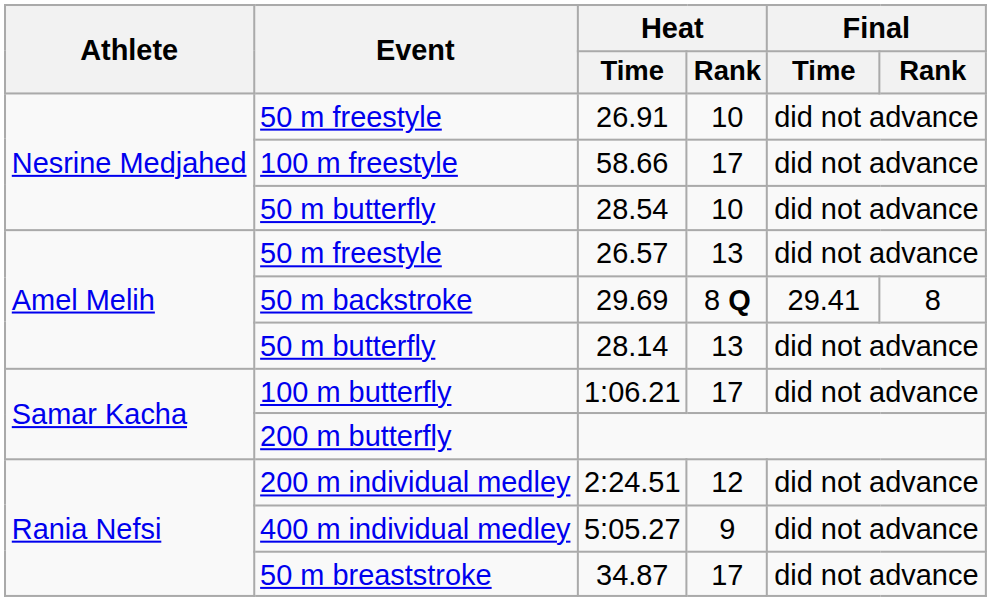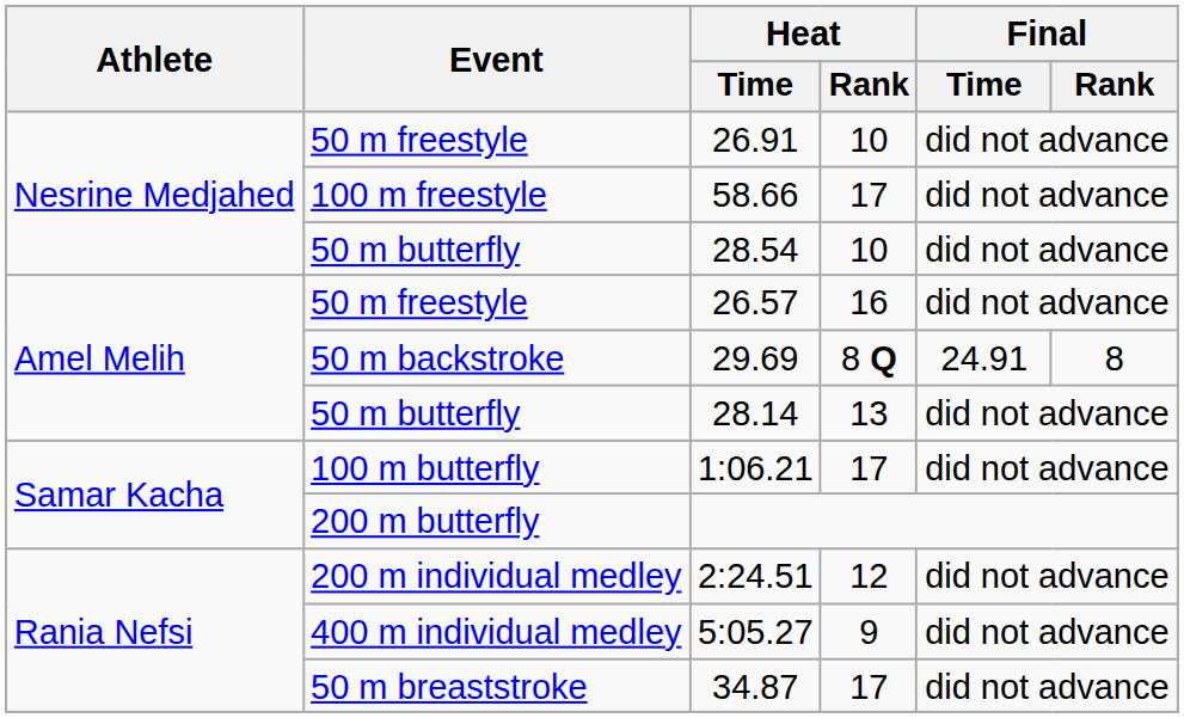 <table class=wikitable style="font-size:90%">
 <tr>
 <th rowspan="2">Athlete</th>
 <th rowspan="2">Event</th>
 <th colspan="2">Heat</th>
 <th colspan="2">Final</th>
 </tr>
 <tr style="font-size:95%">
 <th>Time</th>
 <th>Rank</th>
 <th>Time</th>
 <th>Rank</th>
 </tr>
 <tr align=center>
 <td align=left rowspan=3><a href='#'>Nesrine Medjahed</a></td>
 <td align=left><a href='#'>50 m freestyle</a></td>
 <td>26.91</td>
 <td>10</td>
 <td colspan=2>did not advance</td>
 </tr>
 <tr align=center>
 <td align=left><a href='#'>100 m freestyle</a></td>
 <td>58.66</td>
 <td>17</td>
 <td colspan=2>did not advance</td>
 </tr>
 <tr align=center>
 <td align=left><a href='#'>50 m butterfly</a></td>
 <td>28.54</td>
 <td>10</td>
 <td colspan=2>did not advance</td>
 </tr>
 <tr align=center>
 <td align=left rowspan=3><a href='#'>Amel Melih</a></td>
 <td align=left><a href='#'>50 m freestyle</a></td>
 <td>26.57</td>
-<td>13</td>
+<td>16</td>
 <td colspan=2>did not advance</td>
 </tr>
 <tr align=center>
 <td align=left><a href='#'>50 m backstroke</a></td>
 <td>29.69</td>
 <td>8 <strong>Q</strong></td>
-<td>29.41</td>
+<td>24.91</td>
 <td>8</td>
 </tr>
 <tr align=center>
 <td align=left><a href='#'>50 m butterfly</a></td>
 <td>28.14</td>
 <td>13</td>
 <td colspan=2>did not advance</td>
 </tr>
 <tr align=center>
 <td align=left rowspan=2><a href='#'>Samar Kacha</a></td>
 <td align=left><a href='#'>100 m butterfly</a></td>
 <td>1:06.21</td>
 <td>17</td>
 <td colspan=2>did not advance</td>
 </tr>
 <tr align=center>
 <td align=left><a href='#'>200 m butterfly</a></td>
 <td colspan=4></td>
 </tr>
 <tr align=center>
 <td align=left rowspan=3><a href='#'>Rania Nefsi</a></td>
 <td align=left><a href='#'>200 m individual medley</a></td>
 <td>2:24.51</td>
 <td>12</td>
 <td colspan=2>did not advance</td>
 </tr>
 <tr align=center>
 <td align=left><a href='#'>400 m individual medley</a></td>
 <td>5:05.27</td>
 <td>9</td>
 <td colspan=2>did not advance</td>
 </tr>
 <tr align=center>
 <td align=left><a href='#'>50 m breaststroke</a></td>
 <td>34.87</td>
 <td>17</td>
 <td colspan=2>did not advance</td>
 </tr>
 </table>
